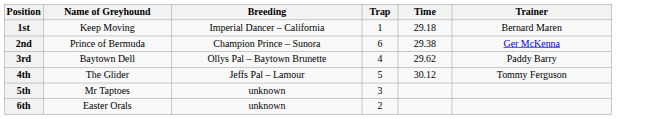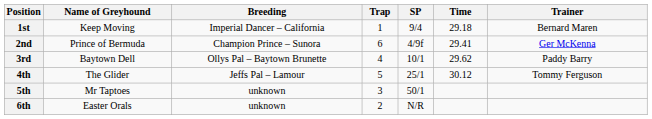 <table class="wikitable" style="text-align:center">
 <tr>
 <th width=50>Position</th>
 <th width=200>Name of Greyhound</th>
 <th width=300>Breeding</th>
 <th width=50>Trap</th>
+<th width=50>SP</th>
 <th width=80>Time</th>
 <th width=250>Trainer</th>
 </tr>
 <tr>
 <th>1st</th>
 <td>Keep Moving</td>
 <td>Imperial Dancer – California</td>
 <td>1</td>
+<td>9/4</td>
 <td>29.18</td>
 <td>Bernard Maren</td>
 </tr>
 <tr>
 <th>2nd</th>
 <td>Prince of Bermuda</td>
 <td>Champion Prince – Sunora</td>
 <td>6</td>
-<td>29.38</td>
+<td>4/9f</td>
+<td>29.41</td>
 <td><a href='#'>Ger McKenna</a></td>
 </tr>
 <tr>
 <th>3rd</th>
 <td>Baytown Dell</td>
 <td>Ollys Pal – Baytown Brunette</td>
 <td>4</td>
+<td>10/1</td>
 <td>29.62</td>
 <td>Paddy Barry</td>
 </tr>
 <tr>
 <th>4th</th>
 <td>The Glider</td>
 <td>Jeffs Pal – Lamour</td>
 <td>5</td>
+<td>25/1</td>
 <td>30.12</td>
 <td>Tommy Ferguson</td>
 </tr>
 <tr>
 <th>5th</th>
 <td>Mr Taptoes</td>
 <td>unknown</td>
 <td>3</td>
+<td>50/1</td>
 <td></td>
 <td></td>
 </tr>
 <tr>
 <th>6th</th>
 <td>Easter Orals</td>
 <td>unknown</td>
 <td>2</td>
+<td>N/R</td>
 <td></td>
 <td></td>
 </tr>
 </table>
